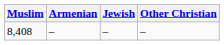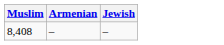 <table class="wikitable">
 <tr>
 <th><a href='#'>Muslim</a></th>
 <th><a href='#'>Armenian</a></th>
 <th><a href='#'>Jewish</a></th>
-<th><a href='#'>Other Christian</a></th>
 </tr>
 <tr>
 <td>8,408</td>
 <td>–</td>
 <td>–</td>
-<td>–</td>
 </tr>
 </table>
